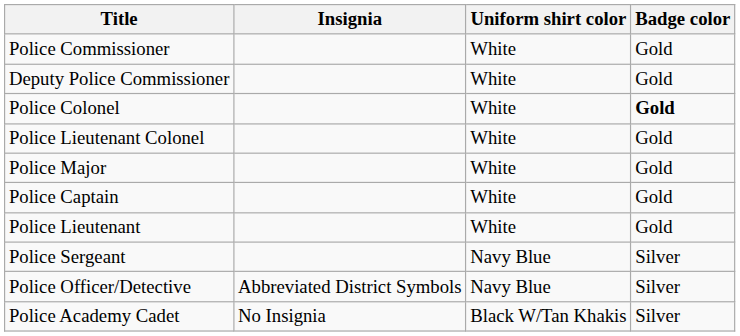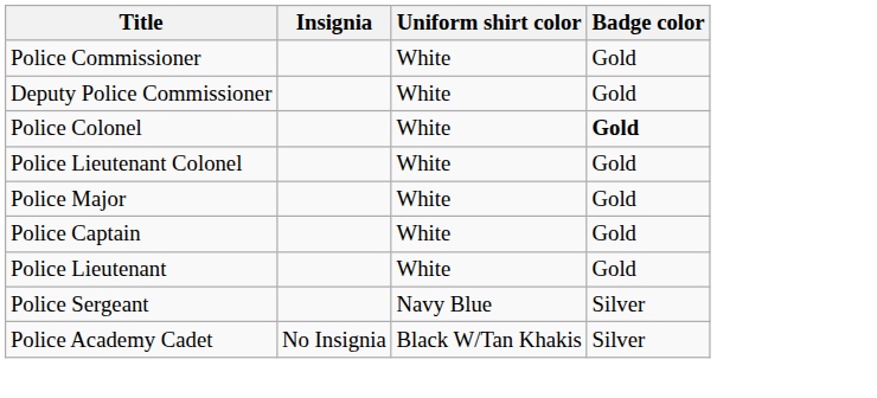 <table class="wikitable">
 <tr>
 <th>Title</th>
 <th>Insignia</th>
 <th>Uniform shirt color</th>
 <th>Badge color</th>
 </tr>
 <tr>
 <td>Police Commissioner</td>
 <td></td>
 <td>White</td>
 <td>Gold</td>
 </tr>
 <tr>
 <td>Deputy Police Commissioner</td>
 <td></td>
 <td>White</td>
 <td>Gold</td>
 </tr>
 <tr>
 <td>Police Colonel</td>
 <td></td>
 <td>White</td>
 <td><strong>Gold</strong></td>
 </tr>
 <tr>
 <td>Police Lieutenant Colonel</td>
 <td></td>
 <td>White</td>
 <td>Gold</td>
 </tr>
 <tr>
 <td>Police Major</td>
 <td></td>
 <td>White</td>
 <td>Gold</td>
 </tr>
 <tr>
 <td>Police Captain</td>
 <td></td>
 <td>White</td>
 <td>Gold</td>
 </tr>
 <tr>
 <td>Police Lieutenant</td>
 <td></td>
 <td>White</td>
 <td>Gold</td>
 </tr>
 <tr>
 <td>Police Sergeant</td>
 <td></td>
 <td>Navy Blue</td>
 <td>Silver</td>
 </tr>
 <tr>
-<td>Police Officer/Detective</td>
-<td>Abbreviated District Symbols</td>
-<td>Navy Blue</td>
-<td>Silver</td>
-</tr>
-<tr>
 <td>Police Academy Cadet</td>
 <td>No Insignia</td>
 <td>Black W/Tan Khakis</td>
 <td>Silver</td>
 </tr>
 </table>
